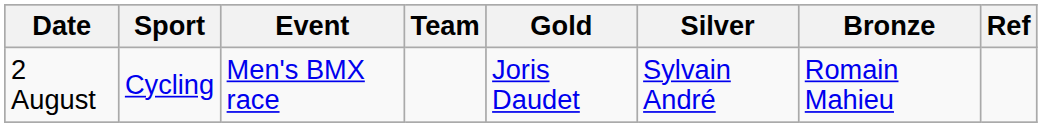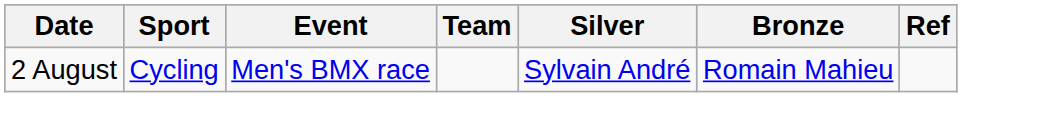 <table class="wikitable sortable">
 <tr>
 <th>Date</th>
 <th>Sport</th>
 <th>Event</th>
 <th>Team</th>
-<th>Gold</th>
 <th>Silver</th>
 <th>Bronze</th>
 <th>Ref</th>
 </tr>
 <tr>
 <td>2 August</td>
 <td><a href='#'>Cycling</a></td>
 <td><a href='#'>Men's BMX race</a></td>
 <td></td>
-<td><a href='#'>Joris Daudet</a></td>
 <td><a href='#'>Sylvain André</a></td>
 <td><a href='#'>Romain Mahieu</a></td>
 <td></td>
 </tr>
 </table>
